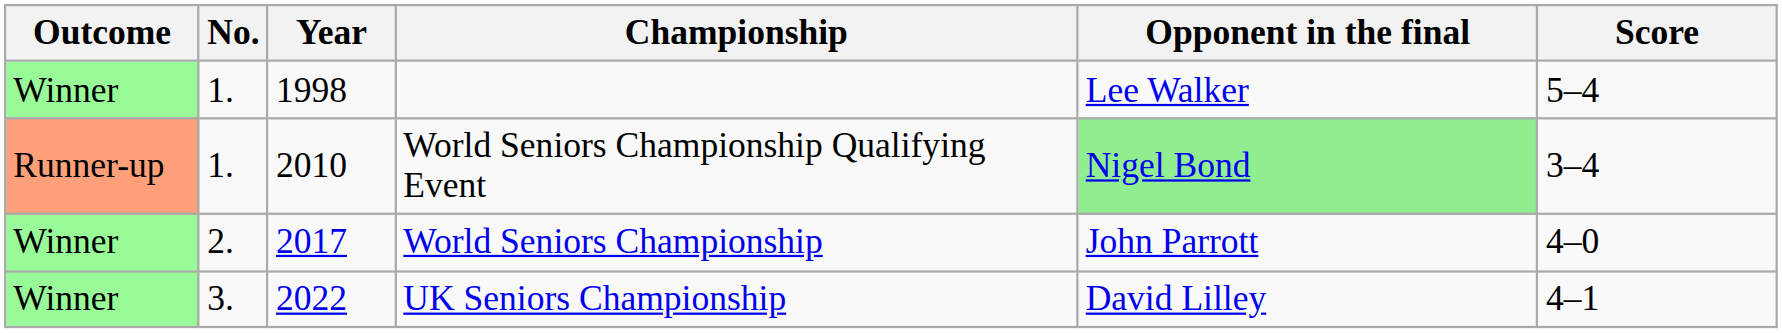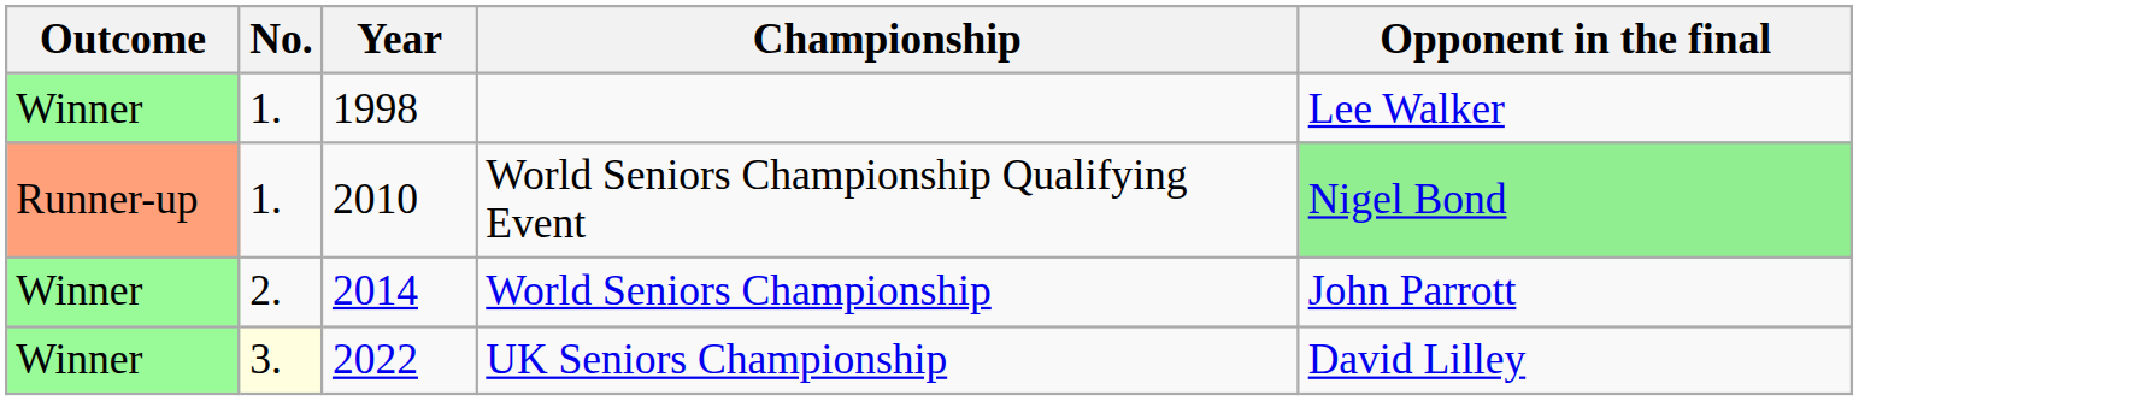 <table class="sortable wikitable">
 <tr>
 <th width="80">Outcome</th>
 <th width="20">No.</th>
 <th width="50">Year</th>
 <th width="300">Championship</th>
 <th width="200">Opponent in the final</th>
-<th width="100">Score</th>
 </tr>
 <tr>
 <td style="background:#98FB98">Winner</td>
 <td>1.</td>
 <td>1998</td>
 <td></td>
 <td> <a href='#'>Lee Walker</a></td>
-<td>5–4</td>
 </tr>
 <tr>
 <td style="background:#ffa07a;">Runner-up</td>
 <td>1.</td>
 <td>2010</td>
 <td>World Seniors Championship Qualifying Event</td>
 <td style="background: lightgreen;"> <a href='#'>Nigel Bond</a></td>
-<td>3–4</td>
 </tr>
 <tr>
 <td style="background:#98FB98">Winner</td>
 <td>2.</td>
-<td><a href='#'>2017</a></td>
+<td><a href='#'>2014</a></td>
 <td><a href='#'>World Seniors Championship</a></td>
 <td> <a href='#'>John Parrott</a></td>
-<td>4–0</td>
 </tr>
 <tr>
 <td style="background:#98FB98">Winner</td>
-<td>3.</td>
+<td style="background: lightyellow;">3.</td>
 <td><a href='#'>2022</a></td>
 <td><a href='#'>UK Seniors Championship</a></td>
 <td> <a href='#'>David Lilley</a></td>
-<td>4–1</td>
 </tr>
 </table>
